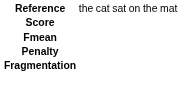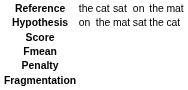 <table>
 <tr>
 <th>Reference</th>
 <td>the</td>
 <td>cat</td>
 <td>sat</td>
 <td>on</td>
 <td>the</td>
 <td>mat</td>
+</tr>
+<tr>
+<th>Hypothesis</th>
+<td>on</td>
+<td>the</td>
+<td>mat</td>
+<td>sat</td>
+<td>the</td>
+<td>cat</td>
 </tr>
 <tr>
 <th>Score</th>
 <td colspan="6"></td>
 </tr>
 <tr>
 <th>Fmean</th>
 <td colspan="6"></td>
 </tr>
 <tr>
 <th>Penalty</th>
 <td colspan="6"></td>
 </tr>
 <tr>
 <th>Fragmentation</th>
 <td colspan="6"></td>
 </tr>
 </table>
